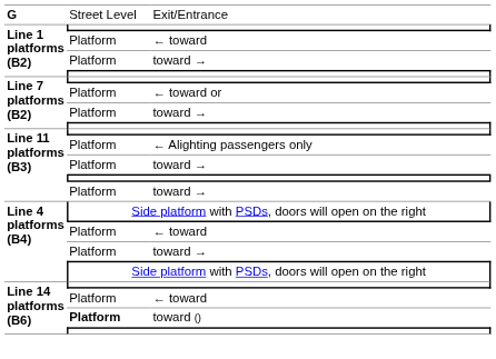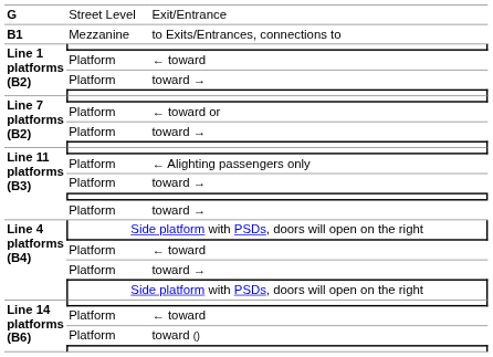 <table border=0 cellspacing=0 cellpadding=3>
 <tr>
 <td style="border-top:solid 1px gray;" width=50 valign=top><strong>G</strong></td>
 <td style="border-top:solid 1px gray;" width=100 valign=top>Street Level</td>
 <td style="border-top:solid 1px gray;" width=425 valign=top>Exit/Entrance</td>
+</tr>
+<tr>
+<td style="border-top:solid 1px gray;" width=50 valign=top><strong>B1</strong></td>
+<td style="border-top:solid 1px gray;" width=100 valign=top>Mezzanine</td>
+<td style="border-top:solid 1px gray;" width=425 valign=top>to Exits/Entrances, connections to    </td>
 </tr>
 <tr>
 <td style="border-top:solid 1px gray;border-bottom:solid 1px gray;" width=50 rowspan=4 valign=top><strong>Line 1 platforms (B2)</strong></td>
 <td style="border-top:solid 1px gray;border-right:solid 2px black;border-left:solid 2px black;border-bottom:solid 2px black;text-align:center;" colspan=2></td>
 </tr>
 <tr>
 <td style="border-bottom:solid 1px gray;" width=100>Platform </td>
 <td style="border-bottom:solid 1px gray;" width=390>←   toward  </td>
 </tr>
 <tr>
 <td>Platform </td>
 <td>   toward   →</td>
 </tr>
 <tr>
 <td style="border-top:solid 2px black;border-right:solid 2px black;border-left:solid 2px black;border-bottom:solid 1px gray;text-align:center;" colspan=2></td>
 </tr>
 <tr>
 <td style="border-bottom:solid 1px gray;" width=50 rowspan=4 valign=top><strong>Line 7 platforms (B2)</strong></td>
 <td style="border-right:solid 2px black;border-left:solid 2px black;border-bottom:solid 2px black;text-align:center;" colspan=2></td>
 </tr>
 <tr>
 <td style="border-bottom:solid 1px gray;" width=100>Platform </td>
 <td style="border-bottom:solid 1px gray;" width=390>←   toward  or  </td>
 </tr>
 <tr>
 <td>Platform </td>
 <td>   toward   →</td>
 </tr>
 <tr>
 <td style="border-top:solid 2px black;border-right:solid 2px black;border-left:solid 2px black;border-bottom:solid 1px gray;text-align:center;" colspan=2></td>
 </tr>
 <tr>
 <td style="border-bottom:solid 1px gray;" width=50 rowspan=5 valign=top><strong>Line 11 platforms (B3)</strong></td>
 <td style="border-right:solid 2px black;border-left:solid 2px black;border-bottom:solid 2px black;text-align:center;" colspan=2></td>
 </tr>
 <tr>
 <td style="border-bottom:solid 1px gray;" width=100>Platform </td>
 <td style="border-bottom:solid 1px gray;" width=390>←   Alighting passengers only</td>
 </tr>
 <tr>
 <td>Platform </td>
 <td>   toward   →</td>
 </tr>
 <tr>
 <td style="border-top:solid 2px black;border-right:solid 2px black;border-left:solid 2px black;border-bottom:solid 2px black;text-align:center;" colspan=2></td>
 </tr>
 <tr>
 <td style="border-bottom:solid 1px gray;">Platform </td>
 <td style="border-bottom:solid 1px gray;">   toward   →</td>
 </tr>
 <tr>
 <td style="border-bottom:solid 1px gray;" width=50 rowspan=4 valign=top><strong>Line 4 platforms (B4)</strong></td>
 <td style="border-right:solid 2px black;border-left:solid 2px black;border-bottom:solid 2px black;text-align:center;" colspan=2><a href='#'>Side platform</a> with <a href='#'>PSDs</a>, doors will open on the right</td>
 </tr>
 <tr>
 <td style="border-bottom:solid 1px gray;" width=100>Platform </td>
 <td style="border-bottom:solid 1px gray;" width=390>←   toward  </td>
 </tr>
 <tr>
 <td>Platform </td>
 <td>   toward   →</td>
 </tr>
 <tr>
 <td style="border-top:solid 2px black;border-right:solid 2px black;border-left:solid 2px black;border-bottom:solid 1px gray;text-align:center;" colspan=2><a href='#'>Side platform</a> with <a href='#'>PSDs</a>, doors will open on the right</td>
 </tr>
 <tr>
 <td style="border-bottom:solid 1px gray;" width=50 rowspan=4 valign=top><strong>Line 14 platforms (B6)</strong></td>
 <td style="border-right:solid 2px black;border-left:solid 2px black;border-bottom:solid 2px black;text-align:center;" colspan=2></td>
 </tr>
 <tr>
 <td style="border-bottom:solid 1px gray;" width=100>Platform </td>
 <td style="border-bottom:solid 1px gray;" width=390>←   toward  </td>
 </tr>
 <tr>
-<td><strong>Platform </strong></td>
+<td>Platform </td>
 <td>   toward  <small>()</small> </td>
 </tr>
 <tr>
 <td style="border-top:solid 2px black;border-right:solid 2px black;border-left:solid 2px black;border-bottom:solid 1px gray;text-align:center;" colspan=2></td>
 </tr>
 </table>
